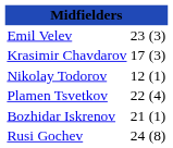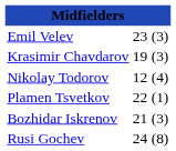 <table class="toccolours" border="0" cellpadding="2" cellspacing="0" align="left" style="margin:0.5em;">
 <tr>
 <th colspan="4" align="center" bgcolor="#2049B7"><span>Midfielders</span></th>
 </tr>
 <tr>
 <td> <a href='#'>Emil Velev</a></td>
 <td>23</td>
 <td>(3)</td>
 </tr>
 <tr>
 <td> <a href='#'>Krasimir Chavdarov</a></td>
-<td>17</td>
+<td>19</td>
 <td>(3)</td>
 </tr>
 <tr>
 <td> <a href='#'>Nikolay Todorov</a></td>
 <td>12</td>
-<td>(1)</td>
+<td>(4)</td>
 </tr>
 <tr>
 <td> <a href='#'>Plamen Tsvetkov</a></td>
 <td>22</td>
-<td>(4)</td>
+<td>(1)</td>
 </tr>
 <tr>
 <td> <a href='#'>Bozhidar Iskrenov</a></td>
 <td>21</td>
-<td>(1)</td>
+<td>(3)</td>
 </tr>
 <tr>
 <td> <a href='#'>Rusi Gochev</a></td>
 <td>24</td>
 <td>(8)</td>
 </tr>
 <tr>
 </tr>
 </table>
